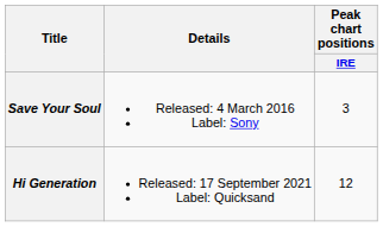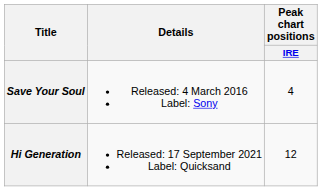 <table class="wikitable plainrowheaders" style="text-align:center;">
 <tr>
 <th scope="col" rowspan="2">Title</th>
 <th scope="col" rowspan="2">Details</th>
 <th scope="col" colspan="1">Peak chart positions</th>
 </tr>
 <tr>
 <th scope="col" style="width:3.5em;font-size:90%;"><a href='#'>IRE</a><br></th>
 </tr>
 <tr>
 <th scope="row"><em>Save Your Soul</em></th>
 <td><br><ul><li>Released: 4 March 2016</li><li>Label: <a href='#'>Sony</a></li></ul></td>
-<td>3</td>
+<td>4</td>
 </tr>
 <tr>
 <th scope="row"><em>Hi Generation</em></th>
 <td><br><ul><li>Released: 17 September 2021</li><li>Label: Quicksand</li></ul></td>
 <td>12<br></td>
 </tr>
 </table>
